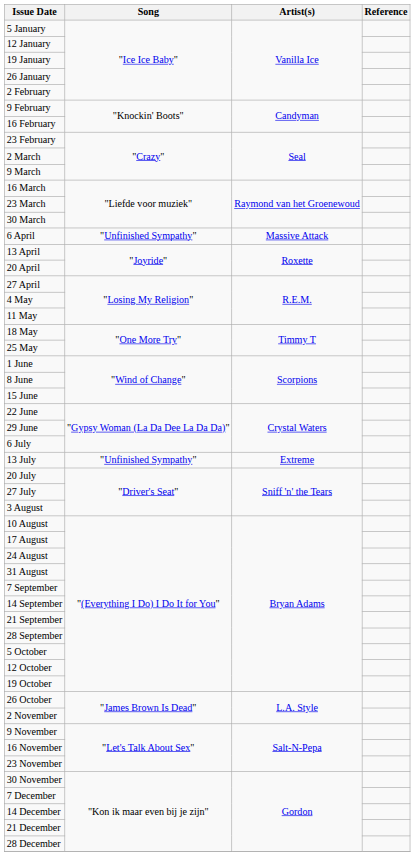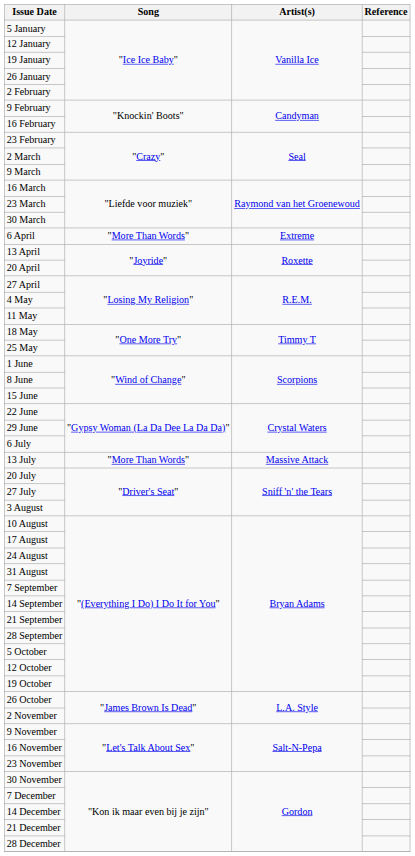 <table class="wikitable">
 <tr>
 <th align="center">Issue Date</th>
 <th align="center">Song</th>
 <th align="center">Artist(s)</th>
 <th align="center">Reference</th>
 </tr>
 <tr>
 <td>5 January</td>
 <td align="center" rowspan="5">"<a href='#'>Ice Ice Baby</a>"</td>
 <td align="center" rowspan="5"><a href='#'>Vanilla Ice</a></td>
 <td align="center"></td>
 </tr>
 <tr>
 <td>12 January</td>
 <td align="center"></td>
 </tr>
 <tr>
 <td>19 January</td>
 <td align="center"></td>
 </tr>
 <tr>
 <td>26 January</td>
 <td align="center"></td>
 </tr>
 <tr>
 <td>2 February</td>
 <td align="center"></td>
 </tr>
 <tr>
 <td>9 February</td>
 <td align="center" rowspan="2">"Knockin' Boots"</td>
 <td align="center" rowspan="2"><a href='#'>Candyman</a></td>
 <td align="center"></td>
 </tr>
 <tr>
 <td>16 February</td>
 <td align="center"></td>
 </tr>
 <tr>
 <td>23 February</td>
 <td align="center" rowspan="3">"<a href='#'>Crazy</a>"</td>
 <td align="center" rowspan="3"><a href='#'>Seal</a></td>
 <td align="center"></td>
 </tr>
 <tr>
 <td>2 March</td>
 <td align="center"></td>
 </tr>
 <tr>
 <td>9 March</td>
 <td align="center"></td>
 </tr>
 <tr>
 <td>16 March</td>
 <td align="center" rowspan="3">"Liefde voor muziek"</td>
 <td align="center" rowspan="3"><a href='#'>Raymond van het Groenewoud</a></td>
 <td align="center"></td>
 </tr>
 <tr>
 <td>23 March</td>
 <td align="center"></td>
 </tr>
 <tr>
 <td>30 March</td>
 <td align="center"></td>
 </tr>
 <tr>
 <td>6 April</td>
-<td align="center">"<a href='#'>Unfinished Sympathy</a>"</td>
-<td align="center"><a href='#'>Massive Attack</a></td>
+<td align="center">"<a href='#'>More Than Words</a>"</td>
+<td align="center"><a href='#'>Extreme</a></td>
 <td align="center"></td>
 </tr>
 <tr>
 <td>13 April</td>
 <td align="center" rowspan="2">"<a href='#'>Joyride</a>"</td>
 <td align="center" rowspan="2"><a href='#'>Roxette</a></td>
 <td align="center"></td>
 </tr>
 <tr>
 <td>20 April</td>
 <td align="center"></td>
 </tr>
 <tr>
 <td>27 April</td>
 <td align="center" rowspan="3">"<a href='#'>Losing My Religion</a>"</td>
 <td align="center" rowspan="3"><a href='#'>R.E.M.</a></td>
 <td align="center"></td>
 </tr>
 <tr>
 <td>4 May</td>
 <td align="center"></td>
 </tr>
 <tr>
 <td>11 May</td>
 <td align="center"></td>
 </tr>
 <tr>
 <td>18 May</td>
 <td align="center" rowspan="2">"<a href='#'>One More Try</a>"</td>
 <td align="center" rowspan="2"><a href='#'>Timmy T</a></td>
 <td align="center"></td>
 </tr>
 <tr>
 <td>25 May</td>
 <td align="center"></td>
 </tr>
 <tr>
 <td>1 June</td>
 <td align="center" rowspan="3">"<a href='#'>Wind of Change</a>"</td>
 <td align="center" rowspan="3"><a href='#'>Scorpions</a></td>
 <td align="center"></td>
 </tr>
 <tr>
 <td>8 June</td>
 <td align="center"></td>
 </tr>
 <tr>
 <td>15 June</td>
 <td align="center"></td>
 </tr>
 <tr>
 <td>22 June</td>
 <td align="center" rowspan="3">"<a href='#'>Gypsy Woman (La Da Dee La Da Da)</a>"</td>
 <td align="center" rowspan="3"><a href='#'>Crystal Waters</a></td>
 <td align="center"></td>
 </tr>
 <tr>
 <td>29 June</td>
 <td align="center"></td>
 </tr>
 <tr>
 <td>6 July</td>
 <td align="center"></td>
 </tr>
 <tr>
 <td>13 July</td>
-<td align="center">"<a href='#'>Unfinished Sympathy</a>"</td>
-<td align="center"><a href='#'>Extreme</a></td>
+<td align="center">"<a href='#'>More Than Words</a>"</td>
+<td align="center"><a href='#'>Massive Attack</a></td>
 <td align="center"></td>
 </tr>
 <tr>
 <td>20 July</td>
 <td align="center" rowspan="3">"<a href='#'>Driver's Seat</a>"</td>
 <td align="center" rowspan="3"><a href='#'>Sniff 'n' the Tears</a></td>
 <td align="center"></td>
 </tr>
 <tr>
 <td>27 July</td>
 <td align="center"></td>
 </tr>
 <tr>
 <td>3 August</td>
 <td align="center"></td>
 </tr>
 <tr>
 <td>10 August</td>
 <td align="center" rowspan="11">"<a href='#'>(Everything I Do) I Do It for You</a>"</td>
 <td align="center" rowspan="11"><a href='#'>Bryan Adams</a></td>
 <td align="center"></td>
 </tr>
 <tr>
 <td>17 August</td>
 <td align="center"></td>
 </tr>
 <tr>
 <td>24 August</td>
 <td align="center"></td>
 </tr>
 <tr>
 <td>31 August</td>
 <td align="center"></td>
 </tr>
 <tr>
 <td>7 September</td>
 <td align="center"></td>
 </tr>
 <tr>
 <td>14 September</td>
 <td align="center"></td>
 </tr>
 <tr>
 <td>21 September</td>
 <td align="center"></td>
 </tr>
 <tr>
 <td>28 September</td>
 <td align="center"></td>
 </tr>
 <tr>
 <td>5 October</td>
 <td align="center"></td>
 </tr>
 <tr>
 <td>12 October</td>
 <td align="center"></td>
 </tr>
 <tr>
 <td>19 October</td>
 <td align="center"></td>
 </tr>
 <tr>
 <td>26 October</td>
 <td align="center" rowspan="2">"<a href='#'>James Brown Is Dead</a>"</td>
 <td align="center" rowspan="2"><a href='#'>L.A. Style</a></td>
 <td align="center"></td>
 </tr>
 <tr>
 <td>2 November</td>
 <td align="center"></td>
 </tr>
 <tr>
 <td>9 November</td>
 <td align="center" rowspan="3">"<a href='#'>Let's Talk About Sex</a>"</td>
 <td align="center" rowspan="3"><a href='#'>Salt-N-Pepa</a></td>
 <td align="center"></td>
 </tr>
 <tr>
 <td>16 November</td>
 <td align="center"></td>
 </tr>
 <tr>
 <td>23 November</td>
 <td align="center"></td>
 </tr>
 <tr>
 <td>30 November</td>
 <td align="center" rowspan="5">"Kon ik maar even bij je zijn"</td>
 <td align="center" rowspan="5"><a href='#'>Gordon</a></td>
 <td align="center"></td>
 </tr>
 <tr>
 <td>7 December</td>
 <td align="center"></td>
 </tr>
 <tr>
 <td>14 December</td>
 <td align="center"></td>
 </tr>
 <tr>
 <td>21 December</td>
 <td align="center"></td>
 </tr>
 <tr>
 <td>28 December</td>
 <td align="center"></td>
 </tr>
 <tr>
 </tr>
 </table>
